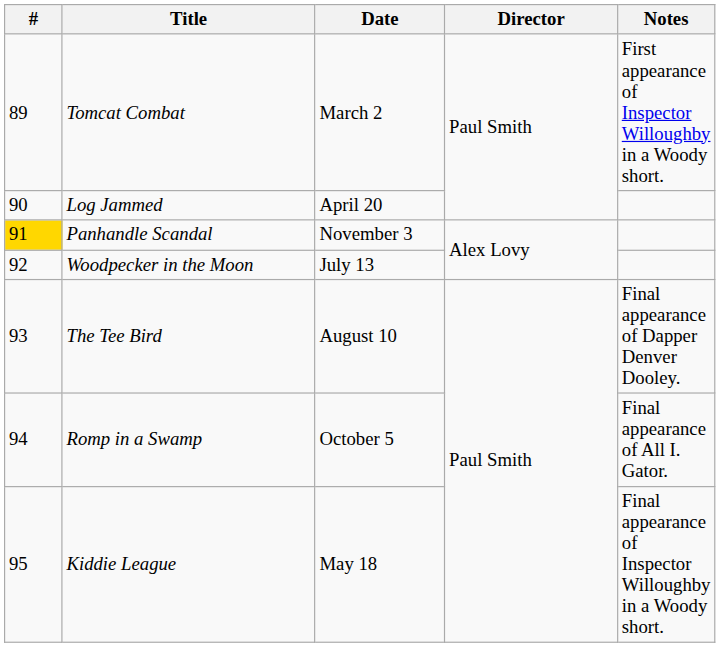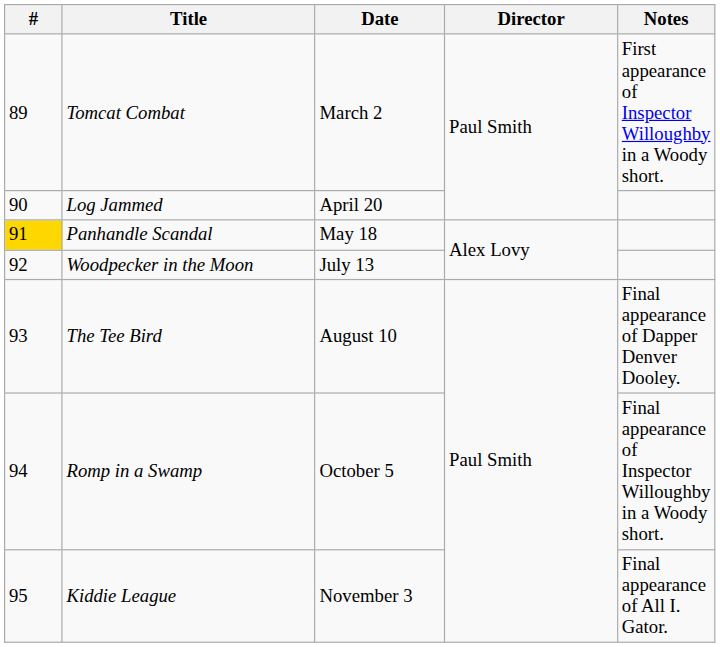 <table class="wikitable">
 <tr>
 <th style="width:3em">#</th>
 <th style="width:15em">Title</th>
 <th style="width:7em">Date</th>
 <th style="width:10em">Director</th>
 <th>Notes</th>
 </tr>
 <tr>
 <td>89</td>
 <td><em>Tomcat Combat</em></td>
 <td>March 2</td>
 <td rowspan="2">Paul Smith</td>
 <td>First appearance of <a href='#'>Inspector Willoughby</a> in a Woody short.</td>
 </tr>
 <tr>
 <td>90</td>
 <td><em>Log Jammed</em></td>
 <td>April 20</td>
 <td></td>
 </tr>
 <tr>
 <td style="background: gold;">91</td>
 <td><em>Panhandle Scandal</em></td>
-<td>November 3</td>
+<td>May 18</td>
 <td rowspan="2">Alex Lovy</td>
 <td></td>
 </tr>
 <tr>
 <td>92</td>
 <td><em>Woodpecker in the Moon</em></td>
 <td>July 13</td>
 <td></td>
 </tr>
 <tr>
 <td>93</td>
 <td><em>The Tee Bird</em></td>
 <td>August 10</td>
 <td rowspan="3">Paul Smith</td>
 <td>Final appearance of Dapper Denver Dooley.</td>
 </tr>
 <tr>
 <td>94</td>
 <td><em>Romp in a Swamp</em></td>
 <td>October 5</td>
-<td>Final appearance of All I. Gator.</td>
+<td>Final appearance of Inspector Willoughby in a Woody short.</td>
 </tr>
 <tr>
 <td>95</td>
 <td><em>Kiddie League</em></td>
-<td>May 18</td>
-<td>Final appearance of Inspector Willoughby in a Woody short.</td>
+<td>November 3</td>
+<td>Final appearance of All I. Gator.</td>
 </tr>
 </table>
